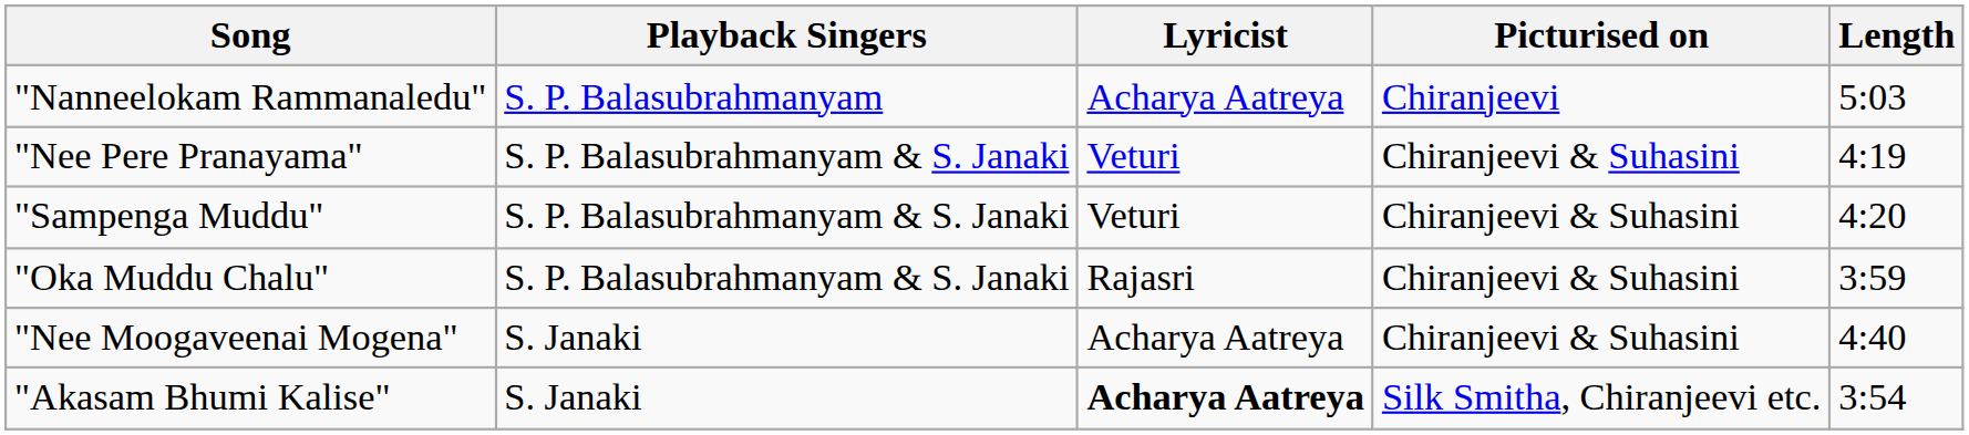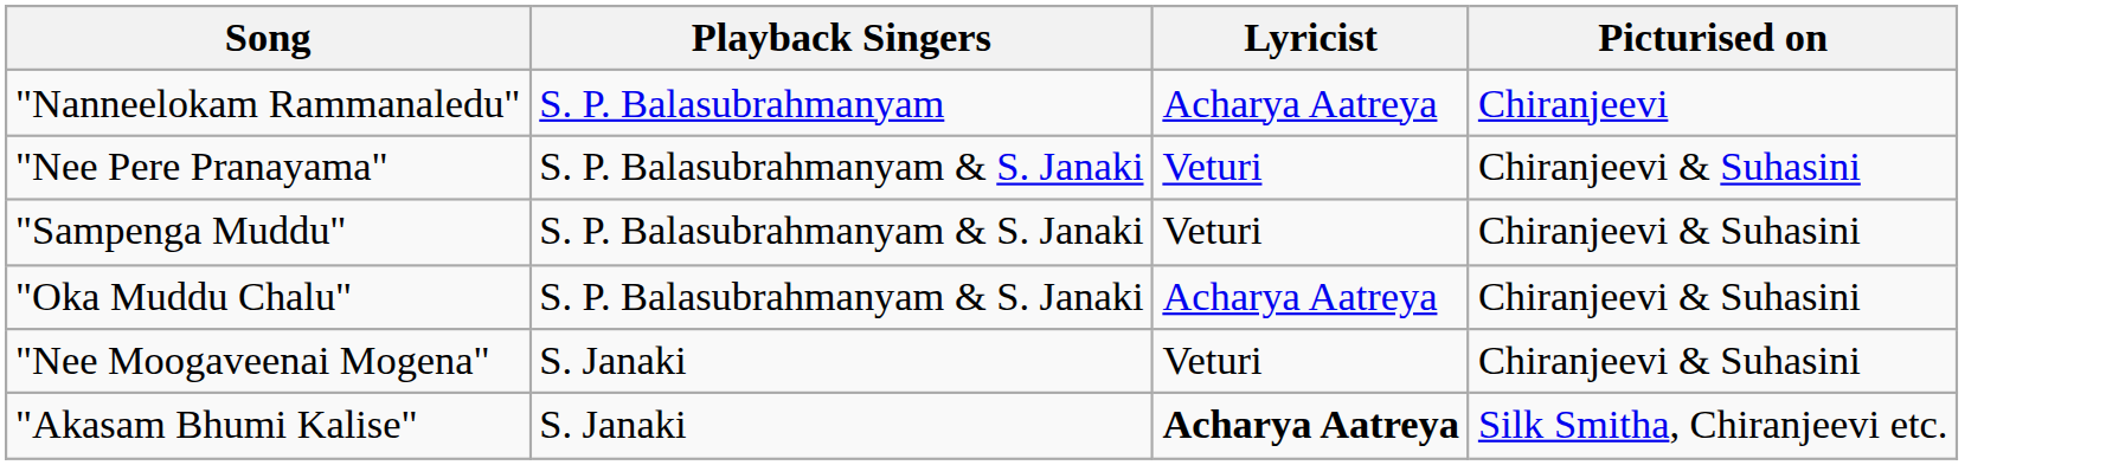 <table class="wikitable">
 <tr>
 <th>Song</th>
 <th>Playback Singers</th>
 <th>Lyricist</th>
 <th>Picturised on</th>
-<th>Length</th>
 </tr>
 <tr>
 <td>"Nanneelokam Rammanaledu"</td>
 <td><a href='#'>S. P. Balasubrahmanyam</a></td>
 <td><a href='#'>Acharya Aatreya</a></td>
 <td><a href='#'>Chiranjeevi</a></td>
-<td>5:03</td>
 </tr>
 <tr>
 <td>"Nee Pere Pranayama"</td>
 <td>S. P. Balasubrahmanyam & <a href='#'>S. Janaki</a></td>
 <td><a href='#'>Veturi</a></td>
 <td>Chiranjeevi & <a href='#'>Suhasini</a></td>
-<td>4:19</td>
 </tr>
 <tr>
 <td>"Sampenga Muddu"</td>
 <td>S. P. Balasubrahmanyam & S. Janaki</td>
 <td>Veturi</td>
 <td>Chiranjeevi & Suhasini</td>
-<td>4:20</td>
 </tr>
 <tr>
 <td>"Oka Muddu Chalu"</td>
 <td>S. P. Balasubrahmanyam & S. Janaki</td>
-<td>Rajasri</td>
+<td><a href='#'>Acharya Aatreya</a></td>
 <td>Chiranjeevi & Suhasini</td>
-<td>3:59</td>
 </tr>
 <tr>
 <td>"Nee Moogaveenai Mogena"</td>
 <td>S. Janaki</td>
-<td>Acharya Aatreya</td>
+<td>Veturi</td>
 <td>Chiranjeevi & Suhasini</td>
-<td>4:40</td>
 </tr>
 <tr>
 <td>"Akasam Bhumi Kalise"</td>
 <td>S. Janaki</td>
 <td><strong>Acharya Aatreya</strong></td>
 <td><a href='#'>Silk Smitha</a>, Chiranjeevi etc.</td>
-<td>3:54</td>
 </tr>
 </table>
